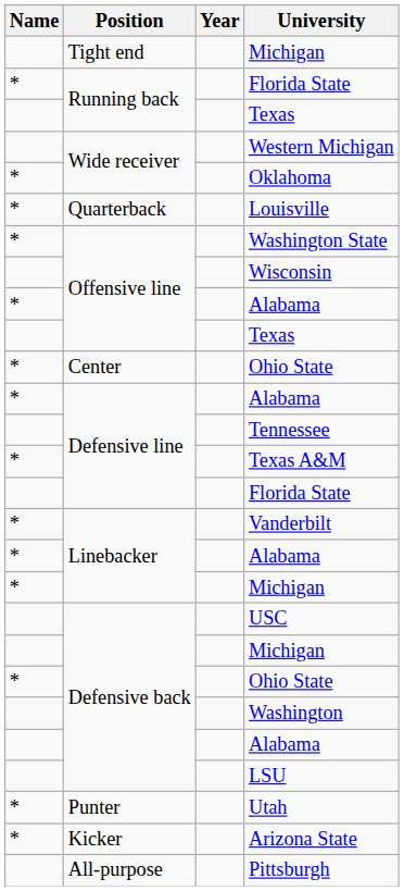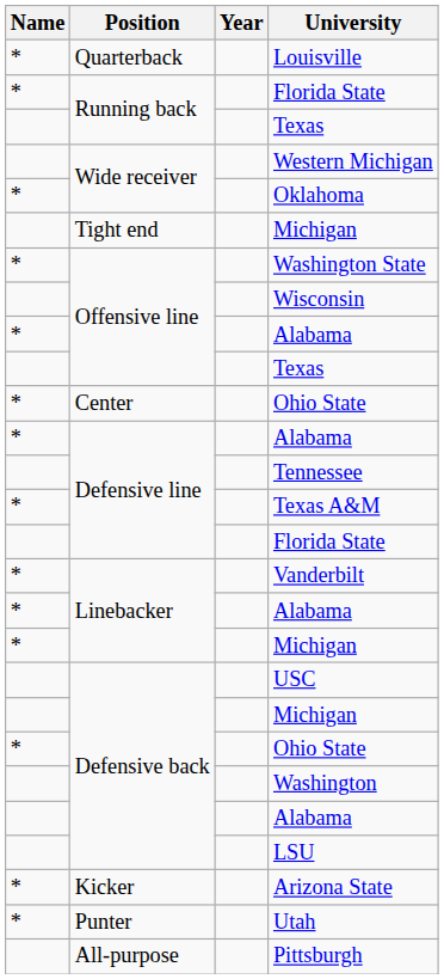 <table class="wikitable sortable">
 <tr>
 <th>Name</th>
 <th>Position</th>
 <th>Year</th>
 <th>University</th>
 </tr>
 <tr>
+<td>*</td>
+<td>Quarterback</td>
 <td></td>
-<td>Tight end</td>
-<td></td>
-<td><a href='#'>Michigan</a></td>
+<td><a href='#'>Louisville</a></td>
 </tr>
 <tr>
 <td>*</td>
 <td rowspan=2>Running back</td>
 <td></td>
 <td><a href='#'>Florida State</a></td>
 </tr>
 <tr>
 <td></td>
 <td></td>
 <td><a href='#'>Texas</a></td>
 </tr>
 <tr>
 <td></td>
 <td rowspan=2>Wide receiver</td>
 <td></td>
 <td><a href='#'>Western Michigan</a></td>
 </tr>
 <tr>
 <td>*</td>
 <td></td>
 <td><a href='#'>Oklahoma</a></td>
 </tr>
 <tr>
-<td>*</td>
-<td>Quarterback</td>
 <td></td>
-<td><a href='#'>Louisville</a></td>
+<td>Tight end</td>
+<td></td>
+<td><a href='#'>Michigan</a></td>
 </tr>
 <tr>
 <td>*</td>
 <td rowspan=4>Offensive line</td>
 <td></td>
 <td><a href='#'>Washington State</a></td>
 </tr>
 <tr>
 <td></td>
 <td></td>
 <td><a href='#'>Wisconsin</a></td>
 </tr>
 <tr>
 <td>*</td>
 <td></td>
 <td><a href='#'>Alabama</a></td>
 </tr>
 <tr>
 <td></td>
 <td></td>
 <td><a href='#'>Texas</a></td>
 </tr>
 <tr>
 <td>*</td>
 <td>Center</td>
 <td></td>
 <td><a href='#'>Ohio State</a></td>
 </tr>
 <tr>
 <td>*</td>
 <td rowspan=4>Defensive line</td>
 <td></td>
 <td><a href='#'>Alabama</a></td>
 </tr>
 <tr>
 <td></td>
 <td></td>
 <td><a href='#'>Tennessee</a></td>
 </tr>
 <tr>
 <td>*</td>
 <td></td>
 <td><a href='#'>Texas A&M</a></td>
 </tr>
 <tr>
 <td></td>
 <td></td>
 <td><a href='#'>Florida State</a></td>
 </tr>
 <tr>
 <td>*</td>
 <td rowspan=3>Linebacker</td>
 <td></td>
 <td><a href='#'>Vanderbilt</a></td>
 </tr>
 <tr>
 <td>*</td>
 <td></td>
 <td><a href='#'>Alabama</a></td>
 </tr>
 <tr>
 <td>*</td>
 <td></td>
 <td><a href='#'>Michigan</a></td>
 </tr>
 <tr>
 <td></td>
 <td rowspan=6>Defensive back</td>
 <td></td>
 <td><a href='#'>USC</a></td>
 </tr>
 <tr>
 <td></td>
 <td></td>
 <td><a href='#'>Michigan</a></td>
 </tr>
 <tr>
 <td>*</td>
 <td></td>
 <td><a href='#'>Ohio State</a></td>
 </tr>
 <tr>
 <td></td>
 <td></td>
 <td><a href='#'>Washington</a></td>
 </tr>
 <tr>
 <td></td>
 <td></td>
 <td><a href='#'>Alabama</a></td>
 </tr>
 <tr>
 <td></td>
 <td></td>
 <td><a href='#'>LSU</a></td>
 </tr>
 <tr>
 <td>*</td>
+<td>Kicker</td>
+<td></td>
+<td><a href='#'>Arizona State</a></td>
+</tr>
+<tr>
+<td>*</td>
 <td>Punter</td>
 <td></td>
 <td><a href='#'>Utah</a></td>
-</tr>
-<tr>
-<td>*</td>
-<td>Kicker</td>
-<td></td>
-<td><a href='#'>Arizona State</a></td>
 </tr>
 <tr>
 <td></td>
 <td>All-purpose</td>
 <td></td>
 <td><a href='#'>Pittsburgh</a></td>
 </tr>
 </table>
